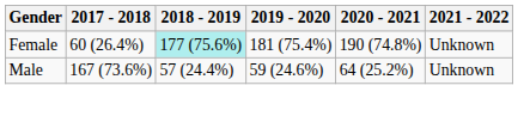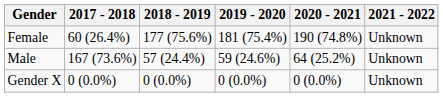 <table class="wikitable">
 <tr>
 <th>Gender</th>
 <th>2017 - 2018</th>
 <th>2018 - 2019</th>
 <th>2019 - 2020</th>
 <th>2020 - 2021</th>
 <th>2021 - 2022</th>
 </tr>
 <tr>
 <td>Female</td>
 <td>60 (26.4%)</td>
-<td style="background: paleturquoise;">177 (75.6%)</td>
+<td>177 (75.6%)</td>
 <td>181 (75.4%)</td>
 <td>190 (74.8%)</td>
 <td>Unknown</td>
 </tr>
 <tr>
 <td>Male</td>
 <td>167 (73.6%)</td>
 <td>57 (24.4%)</td>
 <td>59 (24.6%)</td>
 <td>64 (25.2%)</td>
 <td>Unknown</td>
 </tr>
+<tr>
+<td>Gender X</td>
+<td>0 (0.0%)</td>
+<td>0 (0.0%)</td>
+<td>0 (0.0%)</td>
+<td>0 (0.0%)</td>
+<td>Unknown</td>
+</tr>
 </table>
